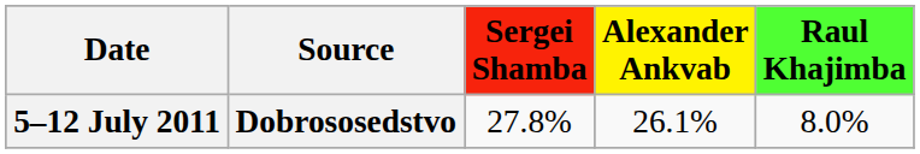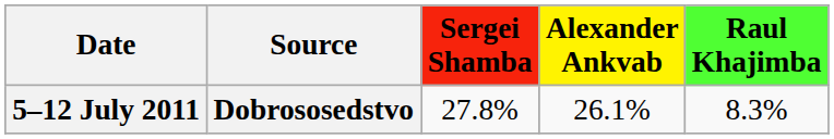 <table class="wikitable sortable">
 <tr>
 <th>Date</th>
 <th class=unsortable>Source</th>
 <th style="background-color:#F7230C; width: 50px;">Sergei Shamba</th>
 <th style="background-color:#FFF300; width: 50px;">Alexander Ankvab</th>
 <th style="background-color:#4FFF33; width: 50px;">Raul Khajimba</th>
 </tr>
 <tr>
 <th>5–12 July 2011</th>
 <th class=unsortable>Dobrososedstvo</th>
 <td align="center">27.8%</td>
 <td align="center">26.1%</td>
-<td align="center">8.0%</td>
+<td align="center">8.3%</td>
 </tr>
 </table>
